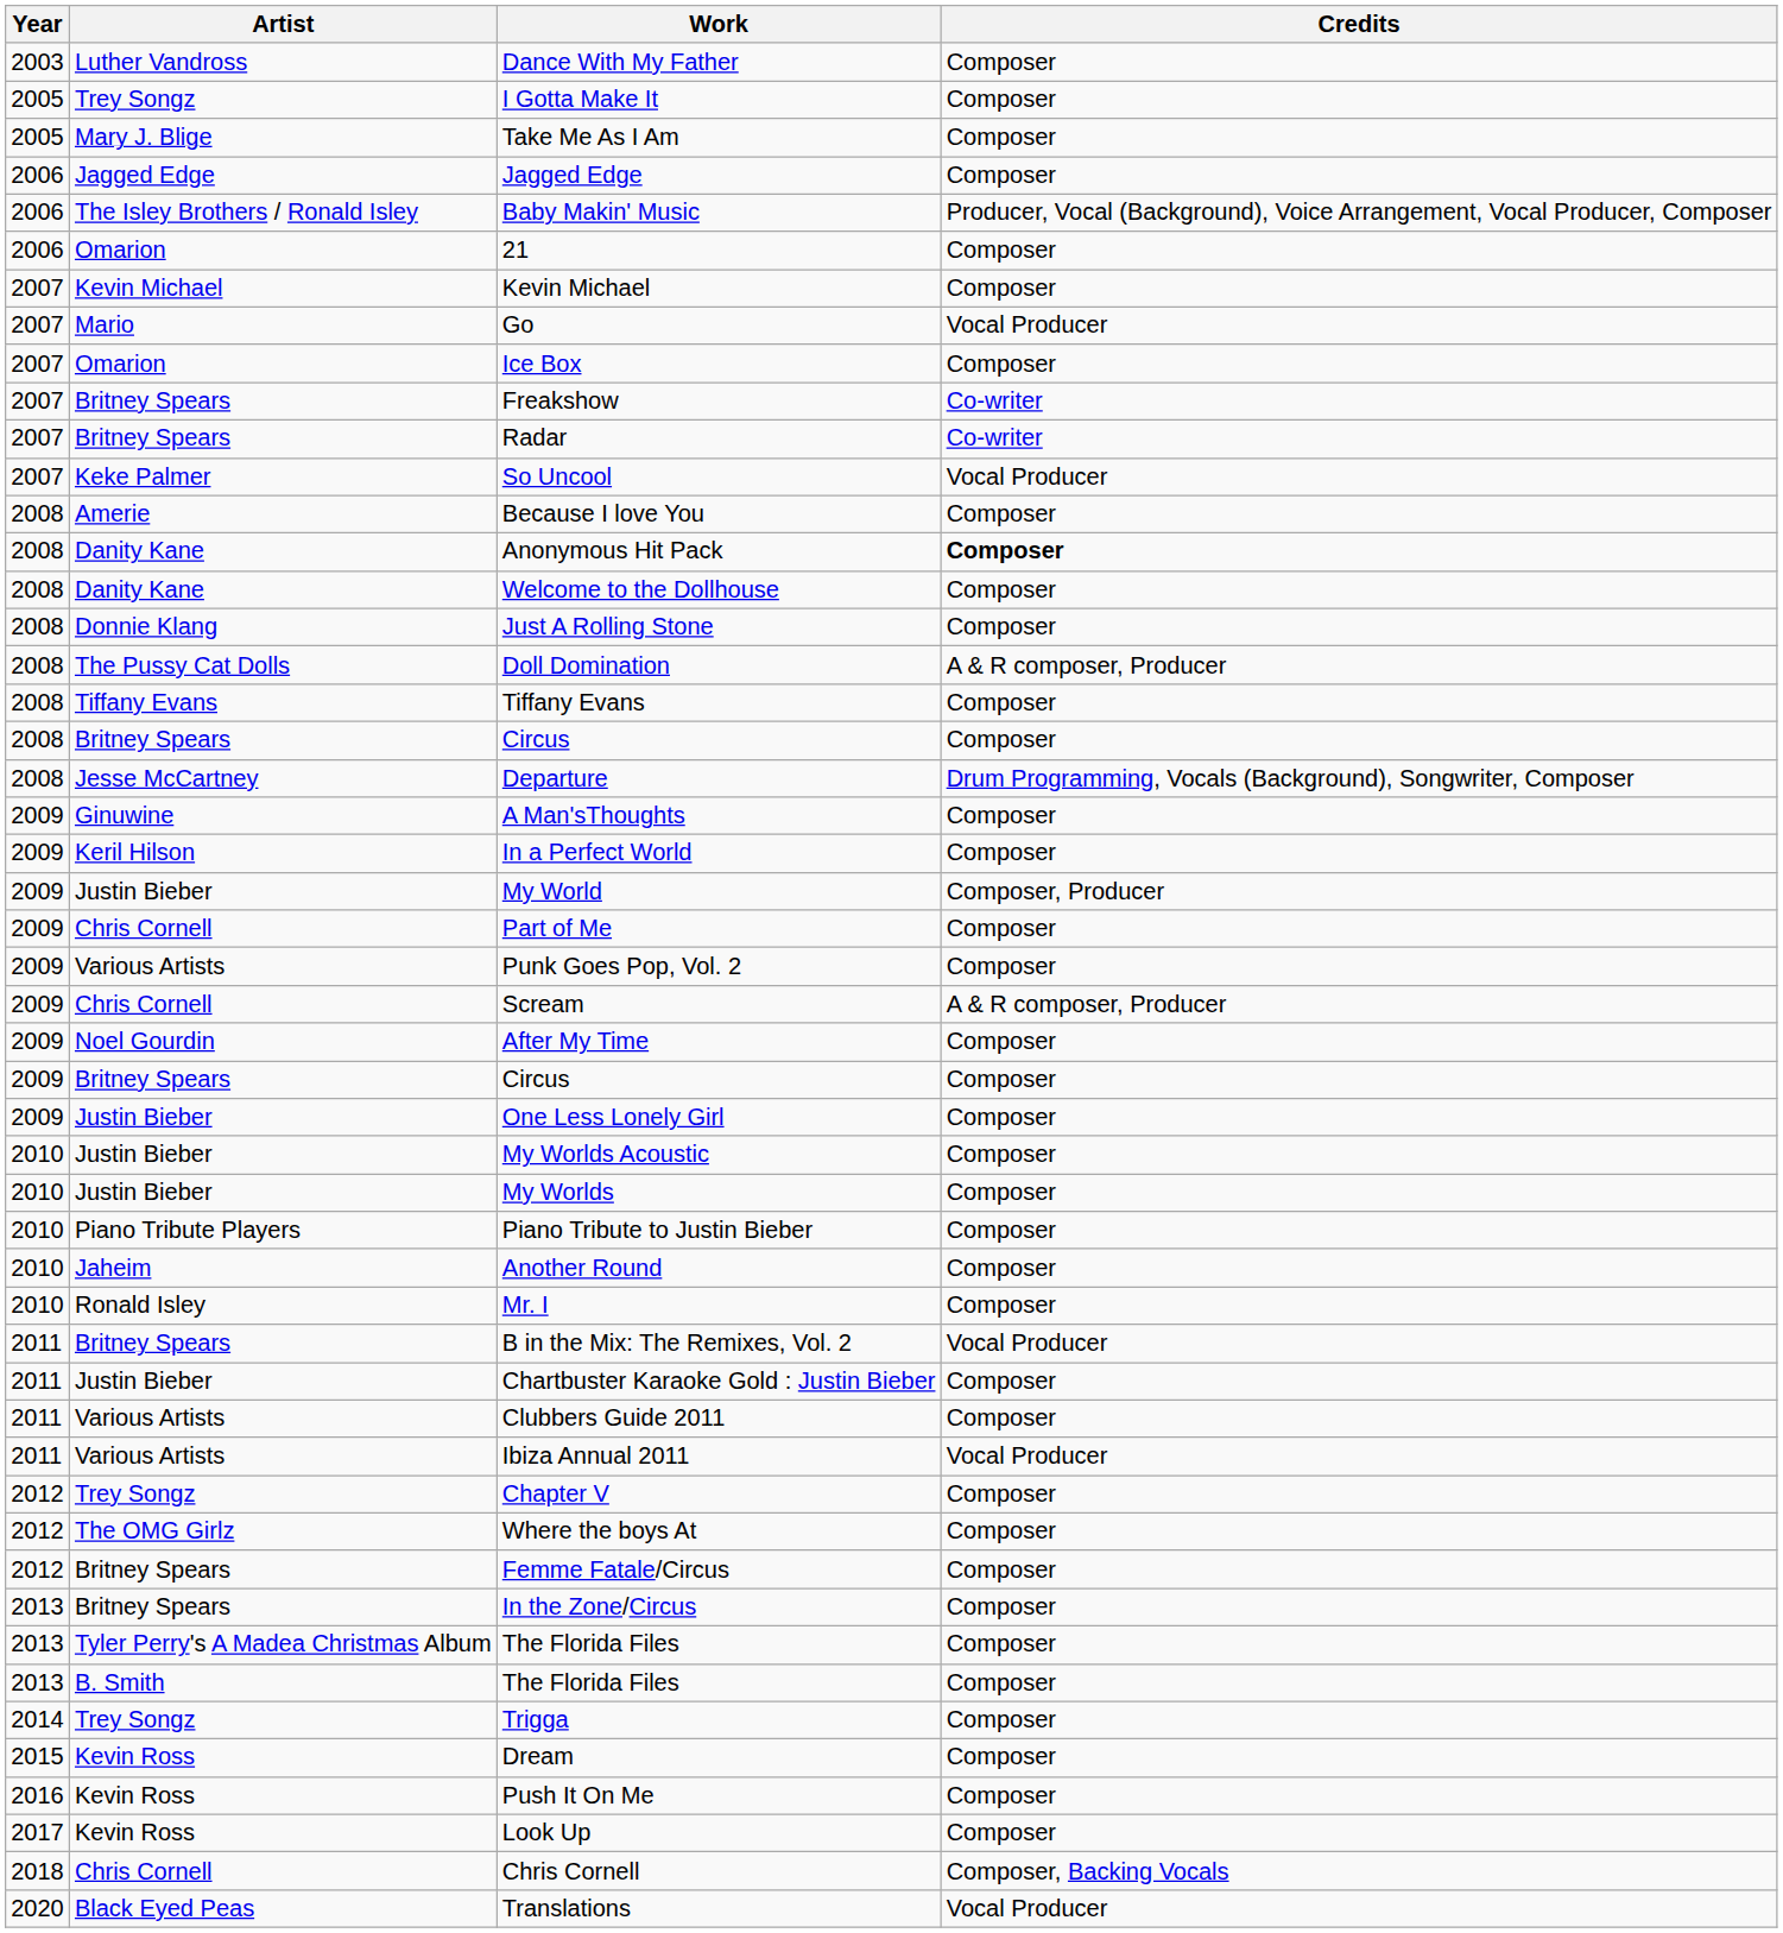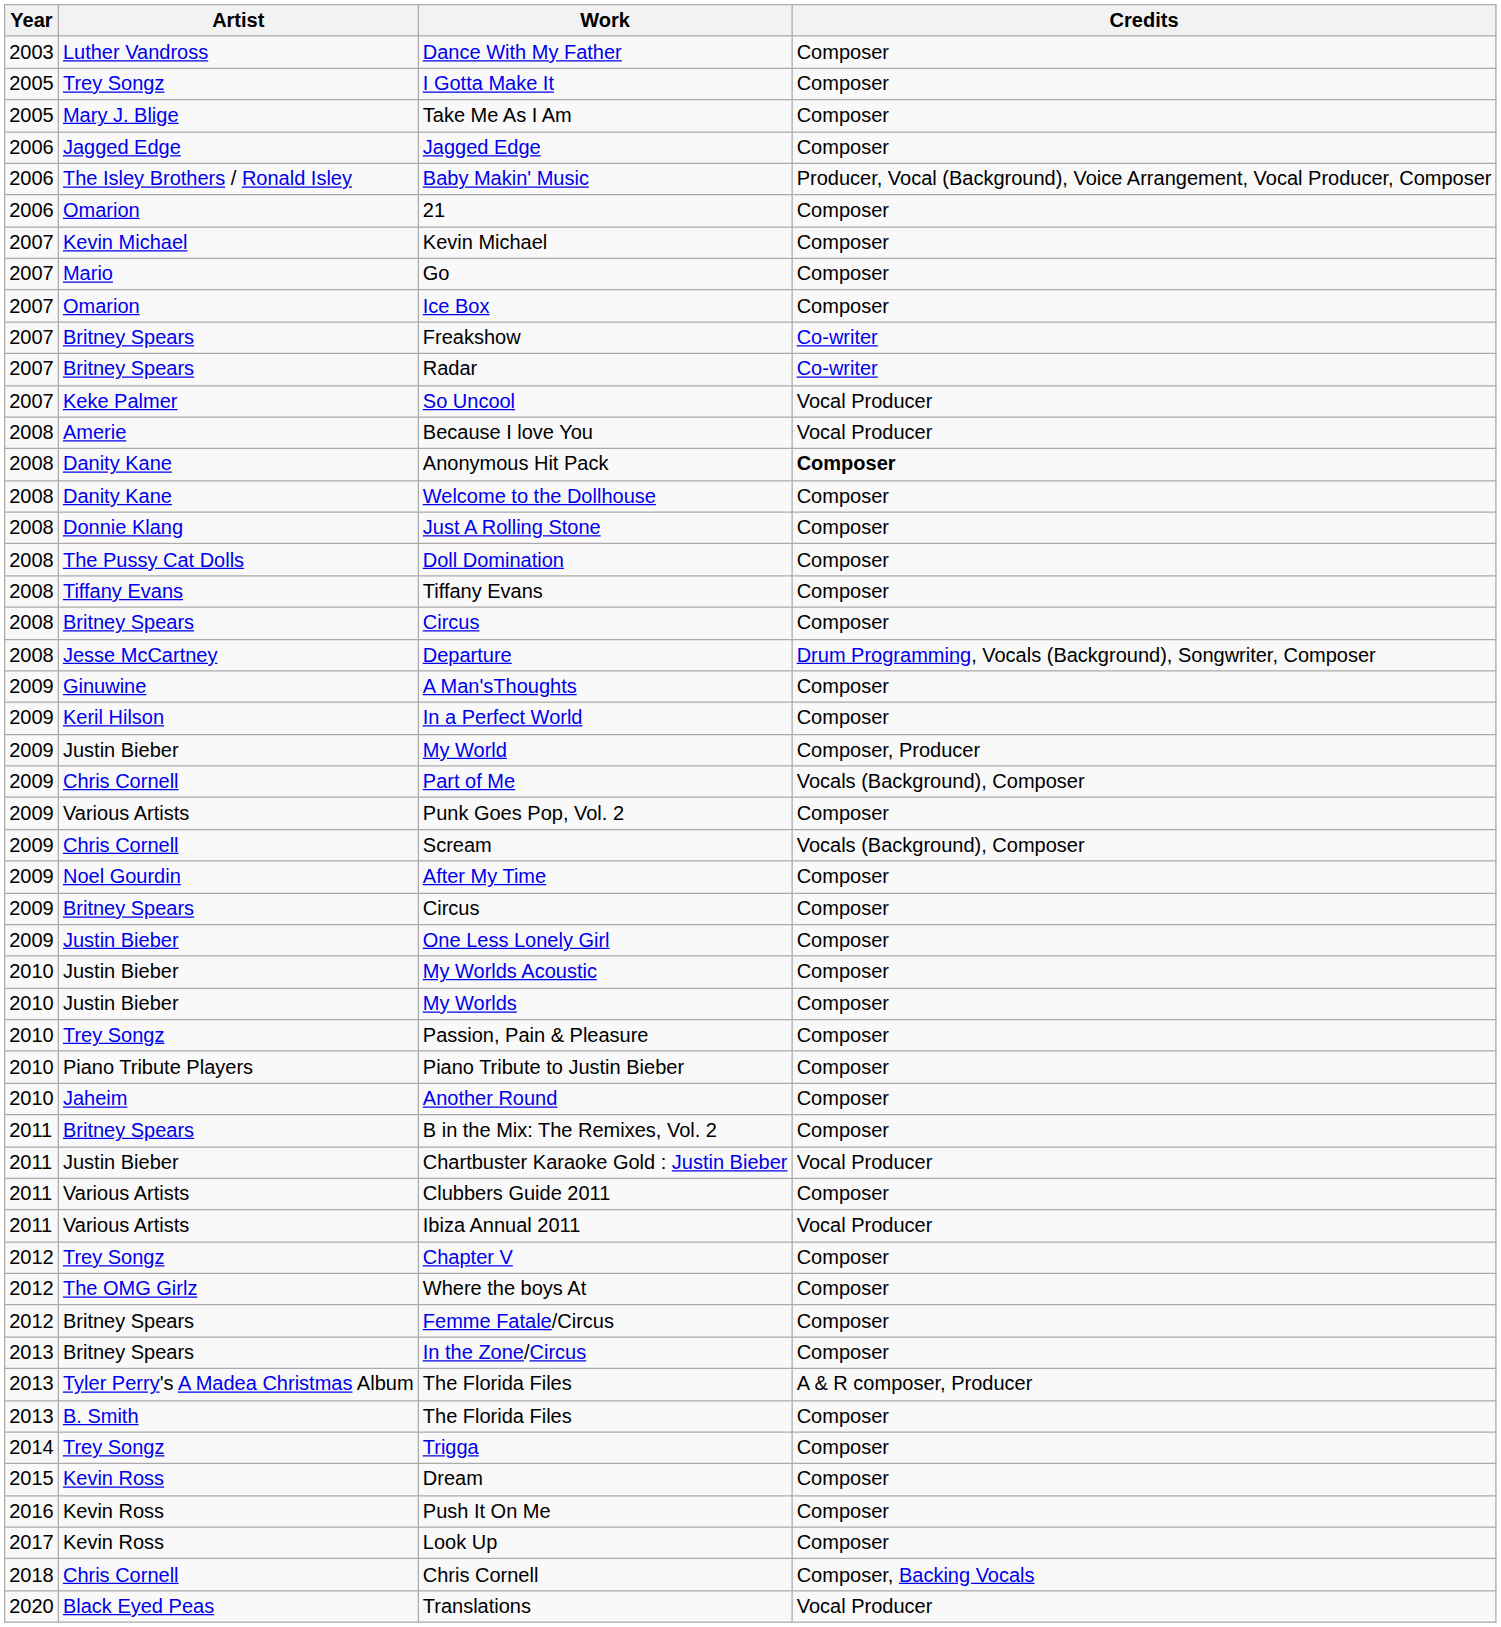 <table class="wikitable">
 <tr>
 <th>Year</th>
 <th>Artist</th>
 <th>Work</th>
 <th>Credits</th>
 </tr>
 <tr>
 <td>2003</td>
 <td><a href='#'>Luther Vandross</a></td>
 <td><a href='#'>Dance With My Father</a></td>
 <td>Composer</td>
 </tr>
 <tr>
 <td>2005</td>
 <td><a href='#'>Trey Songz</a></td>
 <td><a href='#'>I Gotta Make It</a></td>
 <td>Composer</td>
 </tr>
 <tr>
 <td>2005</td>
 <td><a href='#'>Mary J. Blige</a></td>
 <td>Take Me As I Am</td>
 <td>Composer</td>
 </tr>
 <tr>
 <td>2006</td>
 <td><a href='#'>Jagged Edge</a></td>
 <td><a href='#'>Jagged Edge</a></td>
 <td>Composer</td>
 </tr>
 <tr>
 <td>2006</td>
 <td><a href='#'>The Isley Brothers</a> / <a href='#'>Ronald Isley</a></td>
 <td><a href='#'>Baby Makin' Music</a></td>
 <td>Producer, Vocal (Background), Voice Arrangement, Vocal Producer, Composer</td>
 </tr>
 <tr>
 <td>2006</td>
 <td><a href='#'>Omarion</a></td>
 <td>21</td>
 <td>Composer</td>
 </tr>
 <tr>
 <td>2007</td>
 <td><a href='#'>Kevin Michael</a></td>
 <td>Kevin Michael</td>
 <td>Composer</td>
 </tr>
 <tr>
 <td>2007</td>
 <td><a href='#'>Mario</a></td>
 <td>Go</td>
-<td>Vocal Producer</td>
+<td>Composer</td>
 </tr>
 <tr>
 <td>2007</td>
 <td><a href='#'>Omarion</a></td>
 <td><a href='#'>Ice Box</a></td>
 <td>Composer</td>
 </tr>
 <tr>
 <td>2007</td>
 <td><a href='#'>Britney Spears</a></td>
 <td>Freakshow</td>
 <td><a href='#'>Co-writer</a></td>
 </tr>
 <tr>
 <td>2007</td>
 <td><a href='#'>Britney Spears</a></td>
 <td>Radar</td>
 <td><a href='#'>Co-writer</a></td>
 </tr>
 <tr>
 <td>2007</td>
 <td><a href='#'>Keke Palmer</a></td>
 <td><a href='#'>So Uncool</a></td>
 <td>Vocal Producer</td>
 </tr>
 <tr>
 <td>2008</td>
 <td><a href='#'>Amerie</a></td>
 <td>Because I love You</td>
-<td>Composer</td>
+<td>Vocal Producer</td>
 </tr>
 <tr>
 <td>2008</td>
 <td><a href='#'>Danity Kane</a></td>
 <td>Anonymous Hit Pack</td>
 <td><strong>Composer</strong></td>
 </tr>
 <tr>
 <td>2008</td>
 <td><a href='#'>Danity Kane</a></td>
 <td><a href='#'>Welcome to the Dollhouse</a></td>
 <td>Composer</td>
 </tr>
 <tr>
 <td>2008</td>
 <td><a href='#'>Donnie Klang</a></td>
 <td><a href='#'>Just A Rolling Stone</a></td>
 <td>Composer</td>
 </tr>
 <tr>
 <td>2008</td>
 <td><a href='#'>The Pussy Cat Dolls</a></td>
 <td><a href='#'>Doll Domination</a></td>
-<td>A & R composer, Producer</td>
+<td>Composer</td>
 </tr>
 <tr>
 <td>2008</td>
 <td><a href='#'>Tiffany Evans</a></td>
 <td>Tiffany Evans</td>
 <td>Composer</td>
 </tr>
 <tr>
 <td>2008</td>
 <td><a href='#'>Britney Spears</a></td>
 <td><a href='#'>Circus</a></td>
 <td>Composer</td>
 </tr>
 <tr>
 <td>2008</td>
 <td><a href='#'>Jesse McCartney</a></td>
 <td><a href='#'>Departure</a></td>
 <td><a href='#'>Drum Programming</a>, Vocals (Background), Songwriter, Composer</td>
 </tr>
 <tr>
 <td>2009</td>
 <td><a href='#'>Ginuwine</a></td>
 <td><a href='#'>A Man'sThoughts</a></td>
 <td>Composer</td>
 </tr>
 <tr>
 <td>2009</td>
 <td><a href='#'>Keril Hilson</a></td>
 <td><a href='#'>In a Perfect World</a></td>
 <td>Composer</td>
 </tr>
 <tr>
 <td>2009</td>
 <td>Justin Bieber</td>
 <td><a href='#'>My World</a></td>
 <td>Composer, Producer</td>
 </tr>
 <tr>
 <td>2009</td>
 <td><a href='#'>Chris Cornell</a></td>
 <td><a href='#'>Part of Me</a></td>
-<td>Composer</td>
+<td>Vocals (Background), Composer</td>
 </tr>
 <tr>
 <td>2009</td>
 <td>Various Artists</td>
 <td>Punk Goes Pop, Vol. 2</td>
 <td>Composer</td>
 </tr>
 <tr>
 <td>2009</td>
 <td><a href='#'>Chris Cornell</a></td>
 <td>Scream</td>
-<td>A & R composer, Producer</td>
+<td>Vocals (Background), Composer</td>
 </tr>
 <tr>
 <td>2009</td>
 <td><a href='#'>Noel Gourdin</a></td>
 <td><a href='#'>After My Time</a></td>
 <td>Composer</td>
 </tr>
 <tr>
 <td>2009</td>
 <td><a href='#'>Britney Spears</a></td>
 <td>Circus</td>
 <td>Composer</td>
 </tr>
 <tr>
 <td>2009</td>
 <td><a href='#'>Justin Bieber</a></td>
 <td><a href='#'>One Less Lonely Girl</a></td>
 <td>Composer</td>
 </tr>
 <tr>
 <td>2010</td>
 <td>Justin Bieber</td>
 <td><a href='#'>My Worlds Acoustic</a></td>
 <td>Composer</td>
 </tr>
 <tr>
 <td>2010</td>
 <td>Justin Bieber</td>
 <td><a href='#'>My Worlds</a></td>
 <td>Composer</td>
 </tr>
 <tr>
 <td>2010</td>
+<td><a href='#'>Trey Songz</a></td>
+<td>Passion, Pain & Pleasure</td>
+<td>Composer</td>
+</tr>
+<tr>
+<td>2010</td>
 <td>Piano Tribute Players</td>
 <td>Piano Tribute to Justin Bieber</td>
 <td>Composer</td>
 </tr>
 <tr>
 <td>2010</td>
 <td><a href='#'>Jaheim</a></td>
 <td><a href='#'>Another Round</a></td>
 <td>Composer</td>
 </tr>
 <tr>
-<td>2010</td>
-<td>Ronald Isley</td>
-<td><a href='#'>Mr. I</a></td>
-<td>Composer</td>
-</tr>
-<tr>
 <td>2011</td>
 <td><a href='#'>Britney Spears</a></td>
 <td>B in the Mix: The Remixes, Vol. 2</td>
-<td>Vocal Producer</td>
+<td>Composer</td>
 </tr>
 <tr>
 <td>2011</td>
 <td>Justin Bieber</td>
 <td>Chartbuster Karaoke Gold : <a href='#'>Justin Bieber</a></td>
-<td>Composer</td>
+<td>Vocal Producer</td>
 </tr>
 <tr>
 <td>2011</td>
 <td>Various Artists</td>
 <td>Clubbers Guide 2011</td>
 <td>Composer</td>
 </tr>
 <tr>
 <td>2011</td>
 <td>Various Artists</td>
 <td>Ibiza Annual 2011</td>
 <td>Vocal Producer</td>
 </tr>
 <tr>
 <td>2012</td>
 <td><a href='#'>Trey Songz</a></td>
 <td><a href='#'>Chapter V</a></td>
 <td>Composer</td>
 </tr>
 <tr>
 <td>2012</td>
 <td><a href='#'>The OMG Girlz</a></td>
 <td>Where the boys At</td>
 <td>Composer</td>
 </tr>
 <tr>
 <td>2012</td>
 <td>Britney Spears</td>
 <td><a href='#'>Femme Fatale</a>/Circus</td>
 <td>Composer</td>
 </tr>
 <tr>
 <td>2013</td>
 <td>Britney Spears</td>
 <td><a href='#'>In the Zone</a>/<a href='#'>Circus</a></td>
 <td>Composer</td>
 </tr>
 <tr>
 <td>2013</td>
 <td><a href='#'>Tyler Perry</a>'s <a href='#'>A Madea Christmas</a> Album</td>
 <td>The Florida Files</td>
-<td>Composer</td>
+<td>A & R composer, Producer</td>
 </tr>
 <tr>
 <td>2013</td>
 <td><a href='#'>B. Smith</a></td>
 <td>The Florida Files</td>
 <td>Composer</td>
 </tr>
 <tr>
 <td>2014</td>
 <td><a href='#'>Trey Songz</a></td>
 <td><a href='#'>Trigga</a></td>
 <td>Composer</td>
 </tr>
 <tr>
 <td>2015</td>
 <td><a href='#'>Kevin Ross</a></td>
 <td>Dream</td>
 <td>Composer</td>
 </tr>
 <tr>
 <td>2016</td>
 <td>Kevin Ross</td>
 <td>Push It On Me</td>
 <td>Composer</td>
 </tr>
 <tr>
 <td>2017</td>
 <td>Kevin Ross</td>
 <td>Look Up</td>
 <td>Composer</td>
 </tr>
 <tr>
 <td>2018</td>
 <td><a href='#'>Chris Cornell</a></td>
 <td>Chris Cornell</td>
 <td>Composer, <a href='#'>Backing Vocals</a></td>
 </tr>
 <tr>
 <td>2020</td>
 <td><a href='#'>Black Eyed Peas</a></td>
 <td>Translations</td>
 <td>Vocal Producer</td>
 </tr>
 </table>
